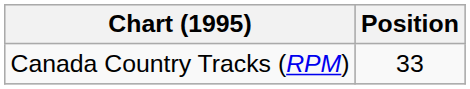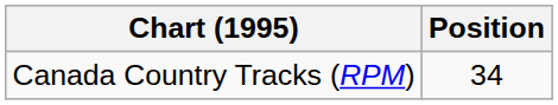 <table class="wikitable sortable">
 <tr>
 <th scope="col">Chart (1995)</th>
 <th scope="col">Position</th>
 </tr>
 <tr>
 <td>Canada Country Tracks (<em><a href='#'>RPM</a></em>)</td>
-<td align="center">33</td>
+<td align="center">34</td>
 </tr>
 </table>
